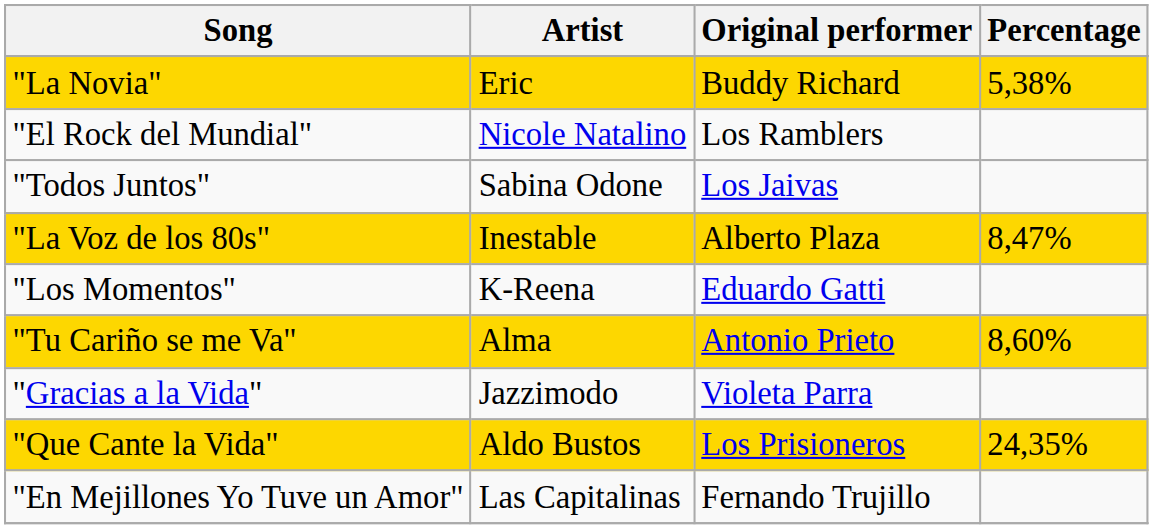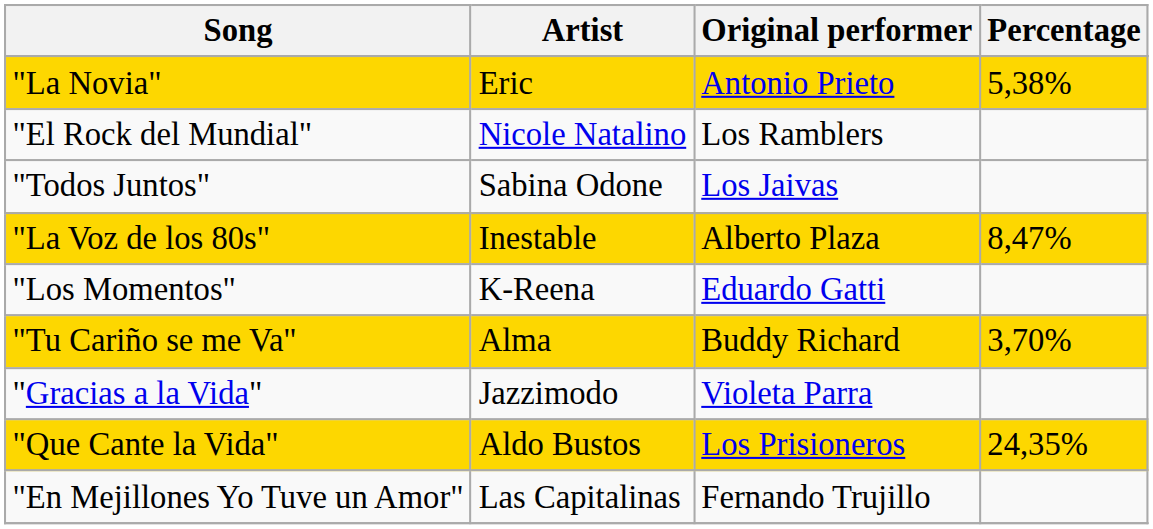 <table class="wikitable">
 <tr>
 <th>Song</th>
 <th>Artist</th>
 <th>Original performer</th>
 <th>Percentage</th>
 </tr>
 <tr>
 </tr>
 <tr>
 <td bgcolor=#FDD700>"La Novia"</td>
 <td bgcolor=#FDD700>Eric</td>
-<td bgcolor=#FDD700>Buddy Richard</td>
+<td bgcolor=#FDD700><a href='#'>Antonio Prieto</a></td>
 <td bgcolor=#FDD700>5,38%</td>
 </tr>
 <tr>
 <td>"El Rock del Mundial"</td>
 <td><a href='#'>Nicole Natalino</a></td>
 <td>Los Ramblers</td>
 <td></td>
 </tr>
 <tr>
 <td>"Todos Juntos"</td>
 <td>Sabina Odone</td>
 <td><a href='#'>Los Jaivas</a></td>
 <td></td>
 </tr>
 <tr>
 <td bgcolor=#FDD700>"La Voz de los 80s"</td>
 <td bgcolor=#FDD700>Inestable</td>
 <td bgcolor=#FDD700>Alberto Plaza</td>
 <td bgcolor=#FDD700>8,47%</td>
 </tr>
 <tr>
 <td>"Los Momentos"</td>
 <td>K-Reena</td>
 <td><a href='#'>Eduardo Gatti</a></td>
 <td></td>
 </tr>
 <tr>
 <td bgcolor=#FDD700>"Tu Cariño se me Va"</td>
 <td bgcolor=#FDD700>Alma</td>
-<td bgcolor=#FDD700><a href='#'>Antonio Prieto</a></td>
-<td bgcolor=#FDD700>8,60%</td>
+<td bgcolor=#FDD700>Buddy Richard</td>
+<td bgcolor=#FDD700>3,70%</td>
 </tr>
 <tr>
 <td>"<a href='#'>Gracias a la Vida</a>"</td>
 <td>Jazzimodo</td>
 <td><a href='#'>Violeta Parra</a></td>
 <td></td>
 </tr>
 <tr>
 <td bgcolor=#FDD700>"Que Cante la Vida"</td>
 <td bgcolor=#FDD700>Aldo Bustos</td>
 <td bgcolor=#FDD700><a href='#'>Los Prisioneros</a></td>
 <td bgcolor=#FDD700>24,35%</td>
 </tr>
 <tr>
 <td>"En Mejillones Yo Tuve un Amor"</td>
 <td>Las Capitalinas</td>
 <td>Fernando Trujillo</td>
 <td></td>
 </tr>
 <tr>
 </tr>
 </table>
